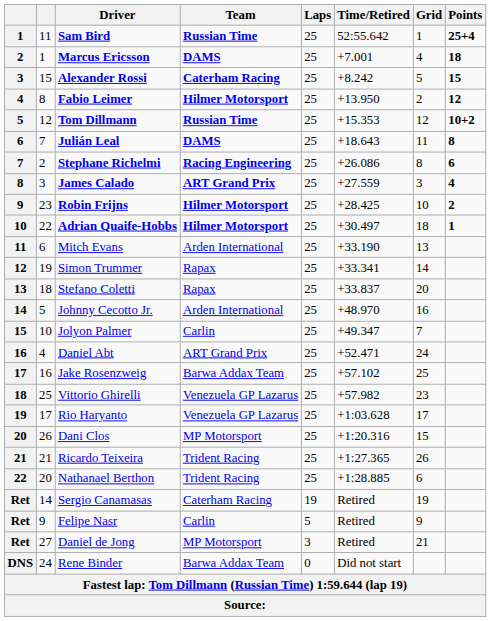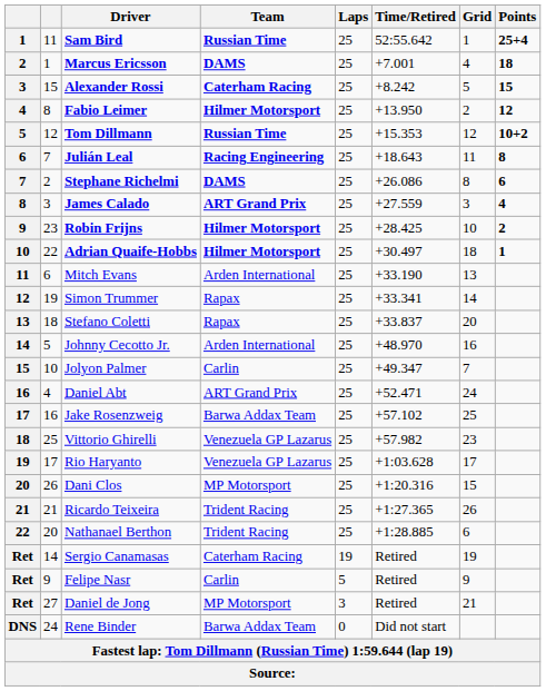 <table class="wikitable" style="font-size:85%">
 <tr>
 <th></th>
 <th></th>
 <th>Driver</th>
 <th>Team</th>
 <th>Laps</th>
 <th>Time/Retired</th>
 <th>Grid</th>
 <th>Points</th>
 </tr>
 <tr>
 <th>1</th>
 <td>11</td>
 <td> <strong><a href='#'>Sam Bird</a></strong></td>
 <td><strong><a href='#'>Russian Time</a></strong></td>
 <td>25</td>
 <td>52:55.642</td>
 <td>1</td>
 <td><strong>25+4</strong></td>
 </tr>
 <tr>
 <th>2</th>
 <td>1</td>
 <td> <strong><a href='#'>Marcus Ericsson</a></strong></td>
 <td><strong><a href='#'>DAMS</a></strong></td>
 <td>25</td>
 <td>+7.001</td>
 <td>4</td>
 <td><strong>18</strong></td>
 </tr>
 <tr>
 <th>3</th>
 <td>15</td>
 <td> <strong><a href='#'>Alexander Rossi</a></strong></td>
 <td><strong><a href='#'>Caterham Racing</a></strong></td>
 <td>25</td>
 <td>+8.242</td>
 <td>5</td>
 <td><strong>15</strong></td>
 </tr>
 <tr>
 <th>4</th>
 <td>8</td>
 <td> <strong><a href='#'>Fabio Leimer</a></strong></td>
 <td><strong><a href='#'>Hilmer Motorsport</a></strong></td>
 <td>25</td>
 <td>+13.950</td>
 <td>2</td>
 <td><strong>12</strong></td>
 </tr>
 <tr>
 <th>5</th>
 <td>12</td>
 <td> <strong><a href='#'>Tom Dillmann</a></strong></td>
 <td><strong><a href='#'>Russian Time</a></strong></td>
 <td>25</td>
 <td>+15.353</td>
 <td>12</td>
 <td><strong>10+2</strong></td>
 </tr>
 <tr>
 <th>6</th>
 <td>7</td>
 <td> <strong><a href='#'>Julián Leal</a></strong></td>
-<td><strong><a href='#'>DAMS</a></strong></td>
+<td><strong><a href='#'>Racing Engineering</a></strong></td>
 <td>25</td>
 <td>+18.643</td>
 <td>11</td>
 <td><strong>8</strong></td>
 </tr>
 <tr>
 <th>7</th>
 <td>2</td>
 <td> <strong><a href='#'>Stephane Richelmi</a></strong></td>
-<td><strong><a href='#'>Racing Engineering</a></strong></td>
+<td><strong><a href='#'>DAMS</a></strong></td>
 <td>25</td>
 <td>+26.086</td>
 <td>8</td>
 <td><strong>6</strong></td>
 </tr>
 <tr>
 <th>8</th>
 <td>3</td>
 <td> <strong><a href='#'>James Calado</a></strong></td>
 <td><strong><a href='#'>ART Grand Prix</a></strong></td>
 <td>25</td>
 <td>+27.559</td>
 <td>3</td>
 <td><strong>4</strong></td>
 </tr>
 <tr>
 <th>9</th>
 <td>23</td>
 <td> <strong><a href='#'>Robin Frijns</a></strong></td>
 <td><strong><a href='#'>Hilmer Motorsport</a></strong></td>
 <td>25</td>
 <td>+28.425</td>
 <td>10</td>
 <td><strong>2</strong></td>
 </tr>
 <tr>
 <th>10</th>
 <td>22</td>
 <td> <strong><a href='#'>Adrian Quaife-Hobbs</a></strong></td>
 <td><strong><a href='#'>Hilmer Motorsport</a></strong></td>
 <td>25</td>
 <td>+30.497</td>
 <td>18</td>
 <td><strong>1</strong></td>
 </tr>
 <tr>
 <th>11</th>
 <td>6</td>
 <td> <a href='#'>Mitch Evans</a></td>
 <td><a href='#'>Arden International</a></td>
 <td>25</td>
 <td>+33.190</td>
 <td>13</td>
 <td></td>
 </tr>
 <tr>
 <th>12</th>
 <td>19</td>
 <td> <a href='#'>Simon Trummer</a></td>
 <td><a href='#'>Rapax</a></td>
 <td>25</td>
 <td>+33.341</td>
 <td>14</td>
 <td></td>
 </tr>
 <tr>
 <th>13</th>
 <td>18</td>
 <td> <a href='#'>Stefano Coletti</a></td>
 <td><a href='#'>Rapax</a></td>
 <td>25</td>
 <td>+33.837</td>
 <td>20</td>
 <td></td>
 </tr>
 <tr>
 <th>14</th>
 <td>5</td>
 <td> <a href='#'>Johnny Cecotto Jr.</a></td>
 <td><a href='#'>Arden International</a></td>
 <td>25</td>
 <td>+48.970</td>
 <td>16</td>
 <td></td>
 </tr>
 <tr>
 <th>15</th>
 <td>10</td>
 <td> <a href='#'>Jolyon Palmer</a></td>
 <td><a href='#'>Carlin</a></td>
 <td>25</td>
 <td>+49.347</td>
 <td>7</td>
 <td></td>
 </tr>
 <tr>
 <th>16</th>
 <td>4</td>
 <td> <a href='#'>Daniel Abt</a></td>
 <td><a href='#'>ART Grand Prix</a></td>
 <td>25</td>
 <td>+52.471</td>
 <td>24</td>
 <td></td>
 </tr>
 <tr>
 <th>17</th>
 <td>16</td>
 <td> <a href='#'>Jake Rosenzweig</a></td>
 <td><a href='#'>Barwa Addax Team</a></td>
 <td>25</td>
 <td>+57.102</td>
 <td>25</td>
 <td></td>
 </tr>
 <tr>
 <th>18</th>
 <td>25</td>
 <td> <a href='#'>Vittorio Ghirelli</a></td>
 <td><a href='#'>Venezuela GP Lazarus</a></td>
 <td>25</td>
 <td>+57.982</td>
 <td>23</td>
 <td></td>
 </tr>
 <tr>
 <th>19</th>
 <td>17</td>
 <td> <a href='#'>Rio Haryanto</a></td>
 <td><a href='#'>Venezuela GP Lazarus</a></td>
 <td>25</td>
 <td>+1:03.628</td>
 <td>17</td>
 <td></td>
 </tr>
 <tr>
 <th>20</th>
 <td>26</td>
 <td> <a href='#'>Dani Clos</a></td>
 <td><a href='#'>MP Motorsport</a></td>
 <td>25</td>
 <td>+1:20.316</td>
 <td>15</td>
 <td></td>
 </tr>
 <tr>
 <th>21</th>
 <td>21</td>
 <td> <a href='#'>Ricardo Teixeira</a></td>
 <td><a href='#'>Trident Racing</a></td>
 <td>25</td>
 <td>+1:27.365</td>
 <td>26</td>
 <td></td>
 </tr>
 <tr>
 <th>22</th>
 <td>20</td>
 <td> <a href='#'>Nathanael Berthon</a></td>
 <td><a href='#'>Trident Racing</a></td>
 <td>25</td>
 <td>+1:28.885</td>
 <td>6</td>
 <td></td>
 </tr>
 <tr>
 <th>Ret</th>
 <td>14</td>
 <td> <a href='#'>Sergio Canamasas</a></td>
 <td><a href='#'>Caterham Racing</a></td>
 <td>19</td>
 <td>Retired</td>
 <td>19</td>
 <td></td>
 </tr>
 <tr>
 <th>Ret</th>
 <td>9</td>
 <td> <a href='#'>Felipe Nasr</a></td>
 <td><a href='#'>Carlin</a></td>
 <td>5</td>
 <td>Retired</td>
 <td>9</td>
 <td></td>
 </tr>
 <tr>
 <th>Ret</th>
 <td>27</td>
 <td> <a href='#'>Daniel de Jong</a></td>
 <td><a href='#'>MP Motorsport</a></td>
 <td>3</td>
 <td>Retired</td>
 <td>21</td>
 <td></td>
 </tr>
 <tr>
 <th>DNS</th>
 <td>24</td>
 <td> <a href='#'>Rene Binder</a></td>
 <td><a href='#'>Barwa Addax Team</a></td>
 <td>0</td>
 <td>Did not start</td>
 <td></td>
 <td></td>
 </tr>
 <tr>
 <th colspan=8>Fastest lap: <a href='#'>Tom Dillmann</a> (<a href='#'>Russian Time</a>) 1:59.644 (lap 19)</th>
 </tr>
 <tr>
 <th colspan="8">Source:</th>
 </tr>
 </table>
